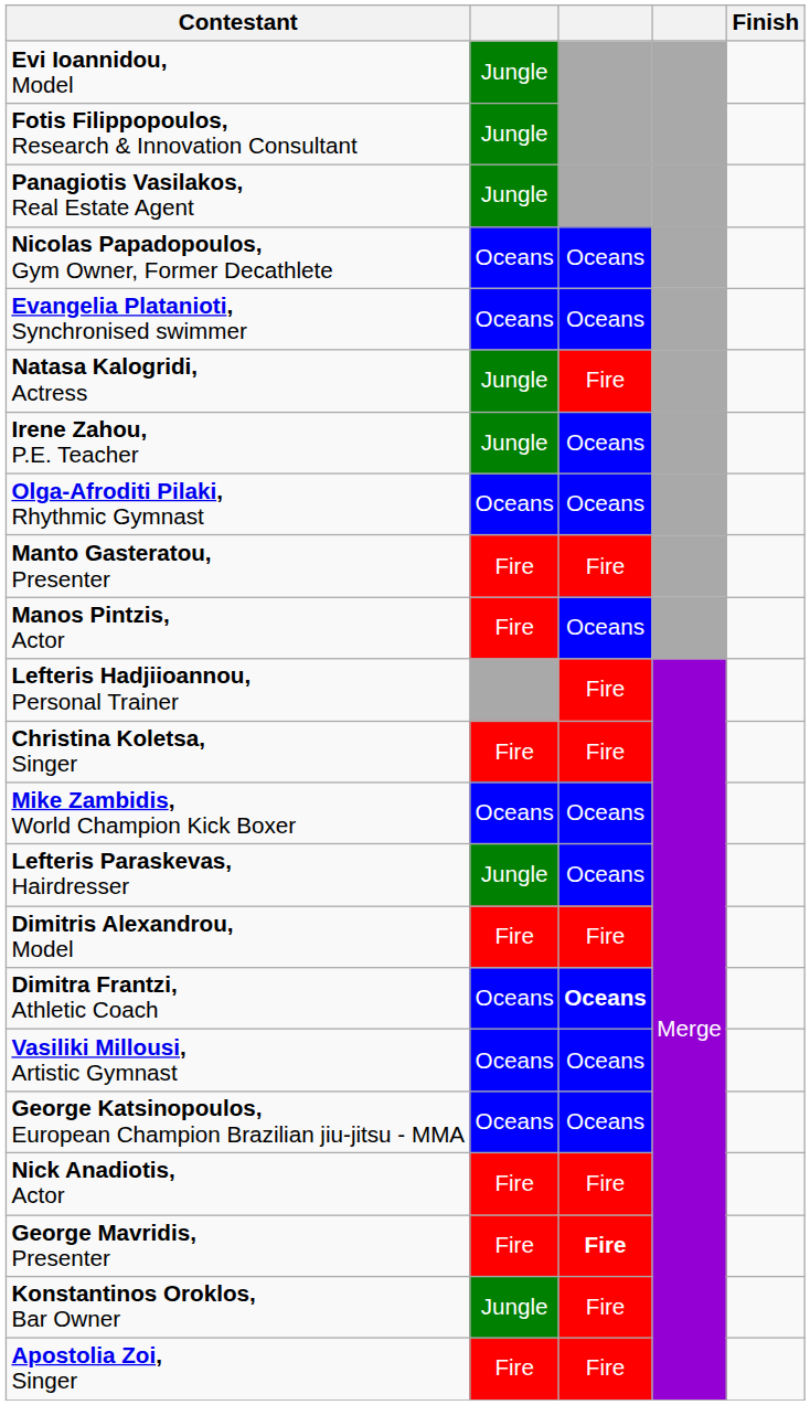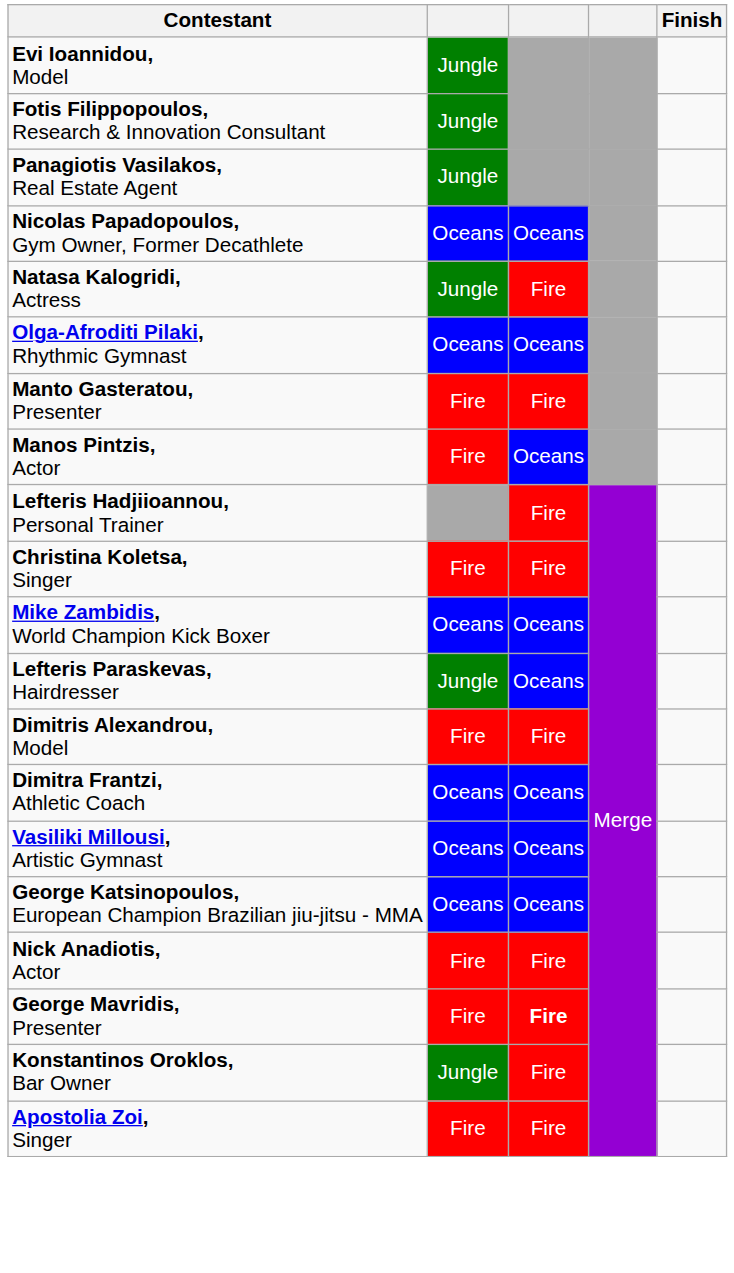 <table class="wikitable sortable" style="margin:auto; text-align:center">
 <tr>
 <th>Contestant</th>
 <th></th>
 <th></th>
 <th></th>
 <th>Finish</th>
 </tr>
 <tr>
 <td align="left"><strong>Evi Ioannidou,</strong> <br> Model<br></td>
 <td style="background: Green; color: white; text-align: center;">Jungle</td>
 <td bgcolor="darkgray" rowspan="1"></td>
 <td bgcolor="darkgray" rowspan="1"></td>
 <td></td>
 </tr>
 <tr>
 <td align="left"><strong>Fotis Filippopoulos,</strong> <br> Research & Innovation Consultant<br></td>
 <td style="background: Green; color: white; text-align: center;">Jungle</td>
 <td bgcolor="darkgray" rowspan="1"></td>
 <td bgcolor="darkgray" rowspan="1"></td>
 <td></td>
 </tr>
 <tr>
 <td align="left"><strong>Panagiotis Vasilakos,</strong> <br> Real Estate Agent<br></td>
 <td style="background: Green; color: white; text-align: center;">Jungle</td>
 <td bgcolor="darkgray" rowspan="1"></td>
 <td bgcolor="darkgray" rowspan="1"></td>
 <td></td>
 </tr>
 <tr>
 <td align="left"><strong>Nicolas Papadopoulos,</strong> <br>Gym Owner, Former Decathlete<br></td>
 <td style="background: Blue; color: white; text-align: center;">Oceans</td>
 <td style="background: Blue; color: white; text-align: center;">Oceans</td>
 <td bgcolor="darkgray" rowspan="1"></td>
 <td></td>
 </tr>
 <tr>
-<td align="left"><strong><a href='#'>Evangelia Platanioti</a>,</strong> <br>Synchronised swimmer<br></td>
-<td style="background: Blue; color: white; text-align: center;">Oceans</td>
-<td style="background: Blue; color: white; text-align: center;">Oceans</td>
-<td bgcolor="darkgray" rowspan="1"></td>
-<td></td>
-</tr>
-<tr>
 <td align="left"><strong>Natasa Kalogridi,</strong> <br> Actress<br></td>
 <td style="background: Green; color: white; text-align: center;">Jungle</td>
 <td style="background: Red; color: white; text-align: center;">Fire</td>
-<td bgcolor="darkgray" rowspan="1"></td>
-<td></td>
-</tr>
-<tr>
-<td align="left"><strong>Irene Zahou,</strong> <br>P.E. Teacher<br></td>
-<td style="background: Green; color: white; text-align: center;">Jungle</td>
-<td style="background: Blue; color: white; text-align: center;">Oceans</td>
 <td bgcolor="darkgray" rowspan="1"></td>
 <td></td>
 </tr>
 <tr>
 <td align="left"><strong><a href='#'>Olga-Afroditi Pilaki</a>,</strong> <br>Rhythmic Gymnast<br></td>
 <td style="background: Blue; color: white; text-align: center;">Oceans</td>
 <td style="background: Blue; color: white; text-align: center;">Oceans</td>
 <td bgcolor="darkgray" rowspan="1"></td>
 <td></td>
 </tr>
 <tr>
 <td align="left"><strong>Manto Gasteratou,</strong> <br>Presenter<br></td>
 <td style="background: Red; color: white; text-align: center;">Fire</td>
 <td style="background: Red; color: white; text-align: center;">Fire</td>
 <td bgcolor="darkgray" rowspan="1"></td>
 <td></td>
 </tr>
 <tr>
 <td align="left"><strong>Manos Pintzis,</strong> <br>Actor<br></td>
 <td style="background: Red; color: white; text-align: center;">Fire</td>
 <td style="background: Blue; color: white; text-align: center;">Oceans</td>
 <td bgcolor="darkgray" rowspan="1"></td>
 <td></td>
 </tr>
 <tr>
 <td align="left"><strong>Lefteris Hadjiioannou,</strong> <br> Personal Trainer<br></td>
 <td bgcolor="darkgray" rowspan="1"></td>
 <td style="background: Red; color: white; text-align: center;">Fire</td>
 <td rowspan=12 style="background: DarkViolet; color: white; text-align: center;">Merge</td>
 <td></td>
 </tr>
 <tr>
 <td align="left"><strong>Christina Koletsa,</strong> <br>Singer<br></td>
 <td style="background: Red; color: white; text-align: center;">Fire</td>
 <td style="background: Red; color: white; text-align: center;">Fire</td>
 <td></td>
 </tr>
 <tr>
 <td align="left"><strong><a href='#'>Mike Zambidis</a>,</strong> <br>World Champion Kick Boxer<br></td>
 <td style="background: Blue; color: white; text-align: center;">Oceans</td>
 <td style="background: Blue; color: white; text-align: center;">Oceans</td>
 <td></td>
 </tr>
 <tr>
 <td align="left"><strong>Lefteris Paraskevas,</strong> <br>Hairdresser<br></td>
 <td style="background: Green; color: white; text-align: center;">Jungle</td>
 <td style="background: Blue; color: white; text-align: center;">Oceans</td>
 <td></td>
 </tr>
 <tr>
 <td align="left"><strong>Dimitris Alexandrou,</strong> <br>Model<br></td>
 <td style="background: Red; color: white; text-align: center;">Fire</td>
 <td style="background: Red; color: white; text-align: center;">Fire</td>
 <td></td>
 </tr>
 <tr>
 <td align="left"><strong>Dimitra Frantzi,</strong><br>Athletic Coach<br></td>
 <td style="background: Blue; color: white; text-align: center;">Oceans</td>
-<td style="background: Blue; color: white; text-align: center;"><strong>Oceans</strong></td>
+<td style="background: Blue; color: white; text-align: center;">Oceans</td>
 <td></td>
 </tr>
 <tr>
 <td align="left"><strong><a href='#'>Vasiliki Millousi</a>,</strong> <br>Artistic Gymnast<br></td>
 <td style="background: Blue; color: white; text-align: center;">Oceans</td>
 <td style="background: Blue; color: white; text-align: center;">Oceans</td>
 <td></td>
 </tr>
 <tr>
 <td align="left"><strong>George Katsinopoulos,</strong> <br>European Champion Brazilian jiu-jitsu - MMA<br></td>
 <td style="background: Blue; color: white; text-align: center;">Oceans</td>
 <td style="background: Blue; color: white; text-align: center;">Oceans</td>
 <td></td>
 </tr>
 <tr>
 <td align="left"><strong>Nick Anadiotis,</strong> <br>Actor<br></td>
 <td style="background: Red; color: white; text-align: center;">Fire</td>
 <td style="background: Red; color: white; text-align: center;">Fire</td>
 <td></td>
 </tr>
 <tr>
 <td align="left"><strong>George Mavridis,</strong> <br>Presenter<br></td>
 <td style="background: Red; color: white; text-align: center;">Fire</td>
 <td style="background: Red; color: white; text-align: center;"><strong>Fire</strong></td>
 <td></td>
 </tr>
 <tr>
 <td align="left"><strong>Konstantinos Oroklos,</strong> <br>Bar Owner<br></td>
 <td style="background: Green; color: white; text-align: center;">Jungle</td>
 <td style="background: Red; color: white; text-align: center;">Fire</td>
 <td></td>
 </tr>
 <tr>
 <td align="left"><strong><a href='#'>Apostolia Zoi</a>,</strong> <br>Singer<br></td>
 <td style="background: Red; color: white; text-align: center;">Fire</td>
 <td style="background: Red; color: white; text-align: center;">Fire</td>
 <td></td>
 </tr>
 </table>
